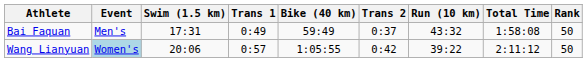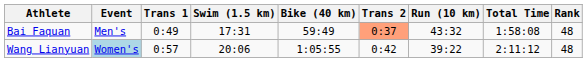 <table class="wikitable" style="font-size:90%">
 <tr>
 <th>Athlete</th>
 <th>Event</th>
+<th>Trans 1</th>
 <th>Swim (1.5 km)</th>
-<th>Trans 1</th>
 <th>Bike (40 km)</th>
 <th>Trans 2</th>
 <th>Run (10 km)</th>
 <th>Total Time</th>
 <th>Rank</th>
 </tr>
 <tr align=center>
 <td align=left><a href='#'>Bai Faquan</a></td>
 <td align=left><a href='#'>Men's</a></td>
+<td>0:49</td>
 <td>17:31</td>
-<td>0:49</td>
 <td>59:49</td>
-<td>0:37</td>
+<td style="background: lightsalmon;">0:37</td>
 <td>43:32</td>
 <td>1:58:08</td>
-<td>50</td>
+<td>48</td>
 </tr>
 <tr align=center>
 <td align=left><a href='#'>Wang Lianyuan</a></td>
 <td align=left style="background: lightblue;"><a href='#'>Women's</a></td>
+<td>0:57</td>
 <td>20:06</td>
-<td>0:57</td>
 <td>1:05:55</td>
 <td>0:42</td>
 <td>39:22</td>
 <td>2:11:12</td>
-<td>50</td>
+<td>48</td>
 </tr>
 </table>
